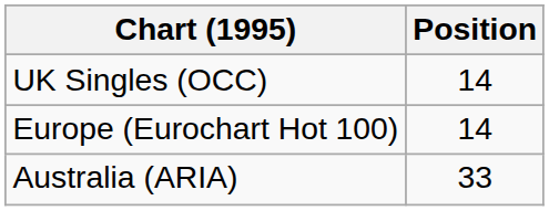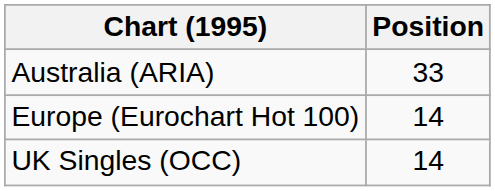 <table class="wikitable sortable">
 <tr>
 <th>Chart (1995)</th>
 <th>Position</th>
 </tr>
 <tr>
-<td>UK Singles (OCC)</td>
-<td align="center">14</td>
+<td>Australia (ARIA)</td>
+<td align="center">33</td>
 </tr>
 <tr>
 <td>Europe (Eurochart Hot 100)</td>
 <td align="center">14</td>
 </tr>
 <tr>
-<td>Australia (ARIA)</td>
-<td align="center">33</td>
+<td>UK Singles (OCC)</td>
+<td align="center">14</td>
 </tr>
 </table>
